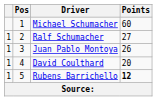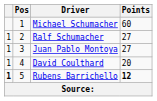 <table class="wikitable" style="font-size: 85%;">
 <tr>
 <th></th>
 <th>Pos</th>
 <th>Driver</th>
 <th>Points</th>
 </tr>
 <tr>
 <td></td>
 <td align="center">1</td>
 <td> <a href='#'>Michael Schumacher</a></td>
 <td>60</td>
 </tr>
 <tr>
 <td> 1</td>
 <td align="center">2</td>
 <td> <a href='#'>Ralf Schumacher</a></td>
 <td>27</td>
 </tr>
 <tr>
 <td> 1</td>
 <td align="center">3</td>
 <td> <a href='#'>Juan Pablo Montoya</a></td>
-<td>26</td>
+<td>27</td>
 </tr>
 <tr>
 <td> 1</td>
 <td align="center">4</td>
 <td> <a href='#'>David Coulthard</a></td>
 <td>20</td>
 </tr>
 <tr>
-<td> 1</td>
+<td><strong> 1</strong></td>
 <td align="center">5</td>
 <td> <a href='#'>Rubens Barrichello</a></td>
 <td><strong>12</strong></td>
 </tr>
 <tr>
 <th colspan=4>Source: </th>
 </tr>
 </table>
